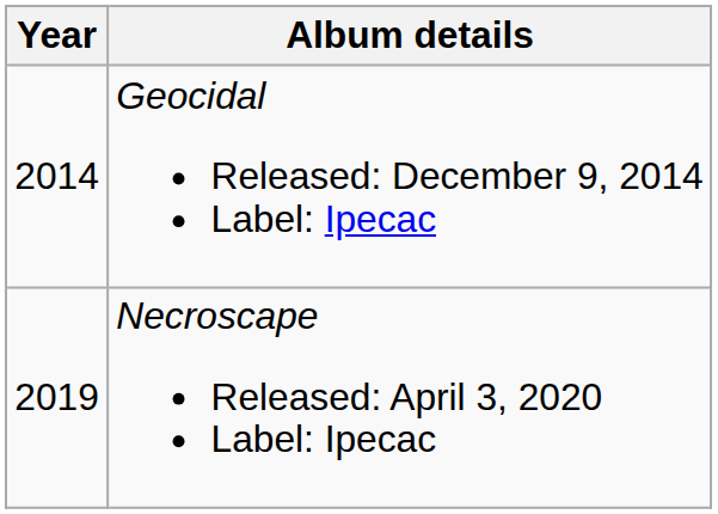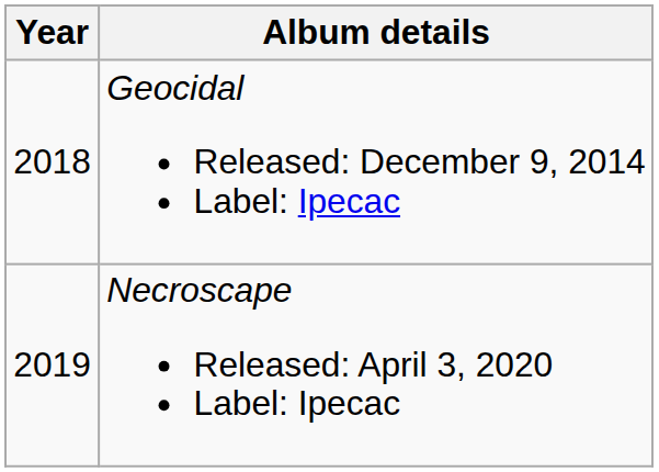 <table class="wikitable">
 <tr>
 <th>Year</th>
 <th>Album details</th>
 </tr>
 <tr>
-<td>2014</td>
+<td>2018</td>
 <td style="text-align:left;"><em>Geocidal</em><br><ul><li>Released: December 9, 2014</li><li>Label: <a href='#'>Ipecac</a></li></ul></td>
 </tr>
 <tr>
 <td>2019</td>
 <td style="text-align:left;"><em>Necroscape</em><br><ul><li>Released: April 3, 2020</li><li>Label: Ipecac</li></ul></td>
 </tr>
 </table>
